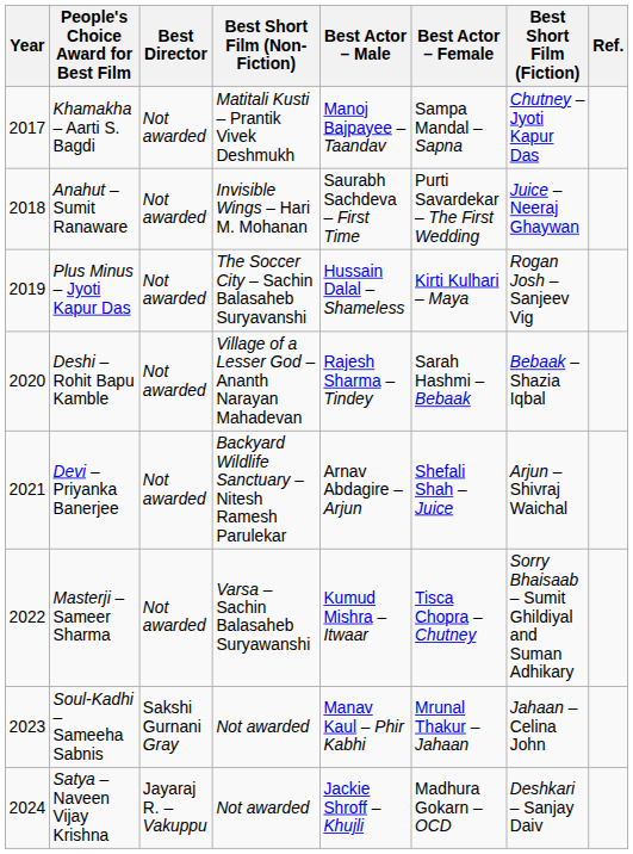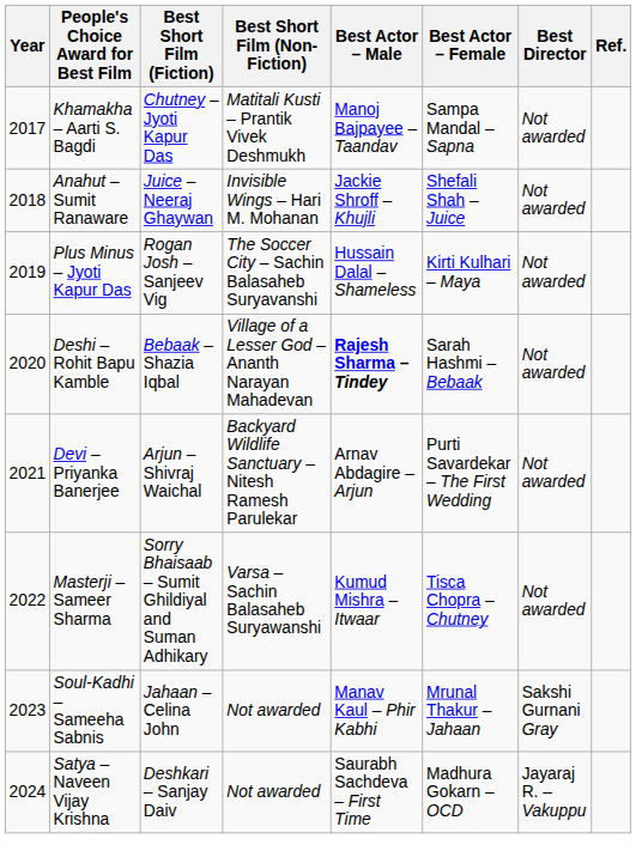 <table class="wikitable">
 <tr>
 <th>Year</th>
 <th>People's Choice Award for Best Film</th>
-<th>Best Director</th>
+<th>Best Short Film (Fiction)</th>
 <th>Best Short Film (Non-Fiction)</th>
 <th>Best Actor – Male</th>
 <th>Best Actor – Female</th>
-<th>Best Short Film (Fiction)</th>
+<th>Best Director</th>
 <th>Ref.</th>
 </tr>
 <tr>
 <td>2017</td>
 <td><em>Khamakha</em> – Aarti S. Bagdi</td>
-<td><em>Not awarded</em></td>
+<td><a href='#'><em>Chutney</em></a> – <a href='#'>Jyoti Kapur Das</a></td>
 <td><em>Matitali Kusti</em> – Prantik Vivek Deshmukh</td>
 <td><a href='#'>Manoj Bajpayee</a> – <em>Taandav</em></td>
 <td>Sampa Mandal – <em>Sapna</em></td>
-<td><a href='#'><em>Chutney</em></a> – <a href='#'>Jyoti Kapur Das</a></td>
+<td><em>Not awarded</em></td>
 <td></td>
 </tr>
 <tr>
 <td>2018</td>
 <td><em>Anahut</em> – Sumit Ranaware</td>
+<td><a href='#'><em>Juice</em></a> – <a href='#'>Neeraj Ghaywan</a></td>
+<td><em>Invisible Wings</em> – Hari M. Mohanan</td>
+<td><a href='#'>Jackie Shroff</a> – <em><a href='#'>Khujli</a></em></td>
+<td><a href='#'>Shefali Shah</a> – <a href='#'><em>Juice</em></a></td>
 <td><em>Not awarded</em></td>
-<td><em>Invisible Wings</em> – Hari M. Mohanan</td>
-<td>Saurabh Sachdeva – <em>First Time</em></td>
-<td>Purti Savardekar – <em>The First Wedding</em></td>
-<td><a href='#'><em>Juice</em></a> – <a href='#'>Neeraj Ghaywan</a></td>
 <td></td>
 </tr>
 <tr>
 <td>2019</td>
 <td><em>Plus Minus</em> –  <a href='#'>Jyoti Kapur Das</a></td>
-<td><em>Not awarded</em></td>
+<td><em>Rogan Josh</em> – Sanjeev Vig</td>
 <td><em>The Soccer City</em> – Sachin Balasaheb Suryavanshi</td>
 <td><a href='#'>Hussain Dalal</a> – <em>Shameless</em></td>
 <td><a href='#'>Kirti Kulhari</a> – <em>Maya</em></td>
-<td><em>Rogan Josh</em> – Sanjeev Vig</td>
+<td><em>Not awarded</em></td>
 <td></td>
 </tr>
 <tr>
 <td>2020</td>
 <td><em>Deshi</em> – Rohit Bapu Kamble</td>
+<td><a href='#'><em>Bebaak</em></a> – Shazia Iqbal</td>
+<td><em>Village of a Lesser God</em> – Ananth Narayan Mahadevan</td>
+<td><strong><a href='#'>Rajesh Sharma</a> – <em>Tindey</em></strong></td>
+<td>Sarah Hashmi – <a href='#'><em>Bebaak</em></a></td>
 <td><em>Not awarded</em></td>
-<td><em>Village of a Lesser God</em> – Ananth Narayan Mahadevan</td>
-<td><a href='#'>Rajesh Sharma</a> – <em>Tindey</em></td>
-<td>Sarah Hashmi – <a href='#'><em>Bebaak</em></a></td>
-<td><a href='#'><em>Bebaak</em></a> – Shazia Iqbal</td>
 <td></td>
 </tr>
 <tr>
 <td>2021</td>
 <td><a href='#'><em>Devi</em></a> – Priyanka Banerjee</td>
-<td><em>Not awarded</em></td>
+<td><em>Arjun</em> – Shivraj Waichal</td>
 <td><em>Backyard Wildlife Sanctuary</em> – Nitesh Ramesh Parulekar</td>
 <td>Arnav Abdagire – <em>Arjun</em></td>
-<td><a href='#'>Shefali Shah</a> – <a href='#'><em>Juice</em></a></td>
-<td><em>Arjun</em> – Shivraj Waichal</td>
+<td>Purti Savardekar – <em>The First Wedding</em></td>
+<td><em>Not awarded</em></td>
 <td></td>
 </tr>
 <tr>
 <td>2022</td>
 <td><em>Masterji</em> – Sameer Sharma</td>
-<td><em>Not awarded</em></td>
+<td><em>Sorry Bhaisaab</em> – Sumit Ghildiyal and Suman Adhikary</td>
 <td><em>Varsa</em> – Sachin Balasaheb Suryawanshi</td>
 <td><a href='#'>Kumud Mishra</a> – <em>Itwaar</em></td>
 <td><a href='#'>Tisca Chopra</a> – <a href='#'><em>Chutney</em></a></td>
-<td><em>Sorry Bhaisaab</em> – Sumit Ghildiyal and Suman Adhikary</td>
+<td><em>Not awarded</em></td>
 <td></td>
 </tr>
 <tr>
 <td>2023</td>
 <td><em>Soul-Kadhi</em> – Sameeha Sabnis</td>
-<td>Sakshi Gurnani  <em>Gray</em></td>
+<td><em>Jahaan</em> – Celina John</td>
 <td><em>Not awarded</em></td>
 <td><a href='#'>Manav Kaul</a> – <em>Phir Kabhi</em></td>
 <td><a href='#'>Mrunal Thakur</a> – <em>Jahaan</em></td>
-<td><em>Jahaan</em> – Celina John</td>
+<td>Sakshi Gurnani  <em>Gray</em></td>
 <td></td>
 </tr>
 <tr>
 <td>2024</td>
 <td><em>Satya</em> – Naveen Vijay Krishna</td>
+<td><em>Deshkari</em> – Sanjay Daiv</td>
+<td><em>Not awarded</em></td>
+<td>Saurabh Sachdeva – <em>First Time</em></td>
+<td>Madhura Gokarn – <em>OCD</em></td>
 <td>Jayaraj R. – <em>Vakuppu</em></td>
-<td><em>Not awarded</em></td>
-<td><a href='#'>Jackie Shroff</a> – <em><a href='#'>Khujli</a></em></td>
-<td>Madhura Gokarn – <em>OCD</em></td>
-<td><em>Deshkari</em> – Sanjay Daiv</td>
 <td></td>
 </tr>
 </table>
